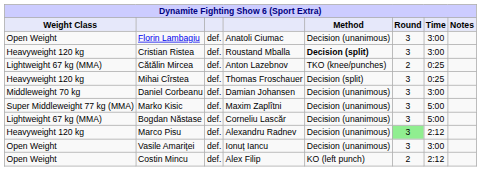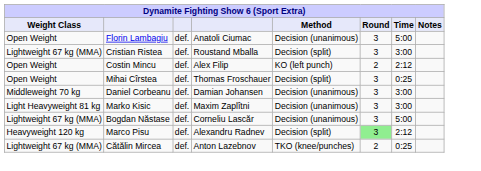 <table class="wikitable" style="font-size: 70%;">
 <tr>
 <th colspan="8" style="background-color: #ccf; color: #000080; text-align: center;"><strong>Dynamite Fighting Show 6 (Sport Extra)</strong></th>
 </tr>
 <tr>
 <th colspan="1" style="background-color: #E6E8FA; color: #000000; text-align: center;">Weight Class</th>
 <th colspan="1" style="background-color: #E6E8FA; color: #000000; text-align: center;"></th>
 <th colspan="1" style="background-color: #E6E8FA; color: #000000; text-align: center;"></th>
 <th colspan="1" style="background-color: #E6E8FA; color: #000000; text-align: center;"></th>
 <th colspan="1" style="background-color: #E6E8FA; color: #000000; text-align: center;">Method</th>
 <th colspan="1" style="background-color: #E6E8FA; color: #000000; text-align: center;">Round</th>
 <th colspan="1" style="background-color: #E6E8FA; color: #000000; text-align: center;">Time</th>
 <th colspan="1" style="background-color: #E6E8FA; color: #000000; text-align: center;">Notes</th>
 </tr>
 <tr>
 <td>Open Weight</td>
 <td> <a href='#'>Florin Lambagiu</a></td>
 <td align=center>def.</td>
 <td> Anatoli Ciumac</td>
 <td>Decision (unanimous)</td>
 <td align=center>3</td>
-<td align=center>3:00</td>
+<td align=center>5:00</td>
 <td></td>
 </tr>
 <tr>
-<td>Heavyweight 120 kg</td>
+<td>Lightweight 67 kg (MMA)</td>
 <td> Cristian Ristea</td>
 <td align=center>def.</td>
 <td> Roustand Mballa</td>
-<td><strong>Decision (split)</strong></td>
+<td>Decision (split)</td>
 <td align=center>3</td>
 <td align=center>3:00</td>
 <td></td>
 </tr>
 <tr>
-<td>Lightweight 67 kg (MMA)</td>
-<td> Cătălin Mircea</td>
+<td>Open Weight</td>
+<td> Costin Mincu</td>
 <td align=center>def.</td>
-<td> Anton Lazebnov</td>
-<td>TKO (knee/punches)</td>
+<td> Alex Filip</td>
+<td>KO (left punch)</td>
 <td align=center>2</td>
-<td align=center>0:25</td>
+<td align=center>2:12</td>
 <td></td>
 </tr>
 <tr>
-<td>Heavyweight 120 kg</td>
+<td>Open Weight</td>
 <td> Mihai Cîrstea</td>
 <td align=center>def.</td>
 <td> Thomas Froschauer</td>
 <td>Decision (split)</td>
 <td align=center>3</td>
 <td align=center>0:25</td>
 <td></td>
 </tr>
 <tr>
 <td>Middleweight 70 kg</td>
 <td> Daniel Corbeanu</td>
 <td align=center>def.</td>
 <td> Damian Johansen</td>
 <td>Decision (unanimous)</td>
 <td align=center>3</td>
 <td align=center>3:00</td>
 <td></td>
 </tr>
 <tr>
-<td>Super Middleweight 77 kg (MMA)</td>
+<td>Light Heavyweight 81 kg</td>
 <td> Marko Kisic</td>
 <td align=center>def.</td>
 <td> Maxim Zaplîtni</td>
 <td>Decision (unanimous)</td>
 <td align=center>3</td>
-<td align=center>5:00</td>
+<td align=center>3:00</td>
 </tr>
 <tr>
 <td>Lightweight 67 kg (MMA)</td>
 <td> Bogdan Năstase</td>
 <td align=center>def.</td>
 <td> Corneliu Lascăr</td>
 <td>Decision (unanimous)</td>
 <td align=center>3</td>
 <td align=center>5:00</td>
 <td></td>
 </tr>
 <tr>
 <td>Heavyweight 120 kg</td>
 <td> Marco Pisu</td>
 <td align=center>def.</td>
 <td> Alexandru Radnev</td>
-<td>Decision (unanimous)</td>
+<td>Decision (split)</td>
 <td align=center style="background: lightgreen;">3</td>
 <td align=center>2:12</td>
 <td></td>
 </tr>
 <tr>
-<td>Open Weight</td>
-<td> Vasile Amariței</td>
+<td>Lightweight 67 kg (MMA)</td>
+<td> Cătălin Mircea</td>
 <td align=center>def.</td>
-<td> Ionuț Iancu</td>
-<td>Decision (unanimous)</td>
-<td align=center>3</td>
-<td align=center>3:00</td>
-<td></td>
-</tr>
-<tr>
-<td>Open Weight</td>
-<td> Costin Mincu</td>
-<td align=center>def.</td>
-<td> Alex Filip</td>
-<td>KO (left punch)</td>
+<td> Anton Lazebnov</td>
+<td>TKO (knee/punches)</td>
 <td align=center>2</td>
-<td align=center>2:12</td>
+<td align=center>0:25</td>
 <td></td>
 </tr>
 </table>
